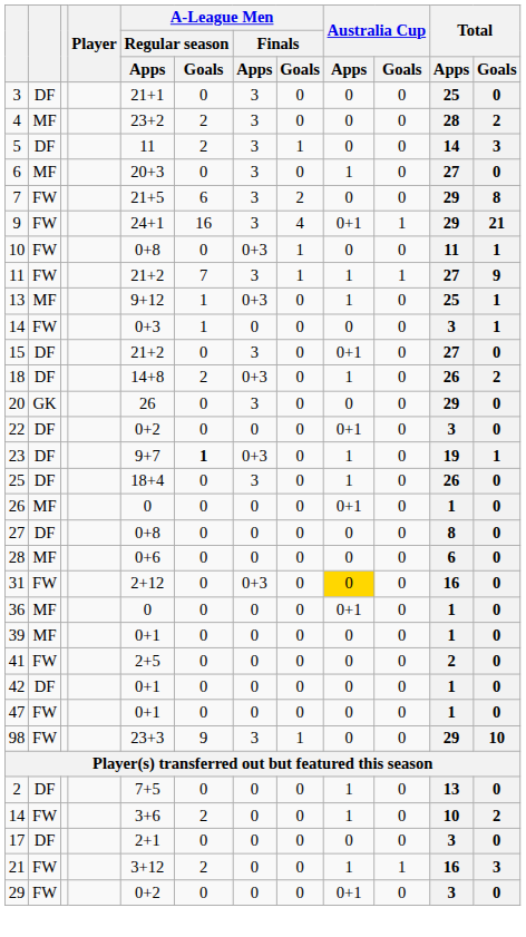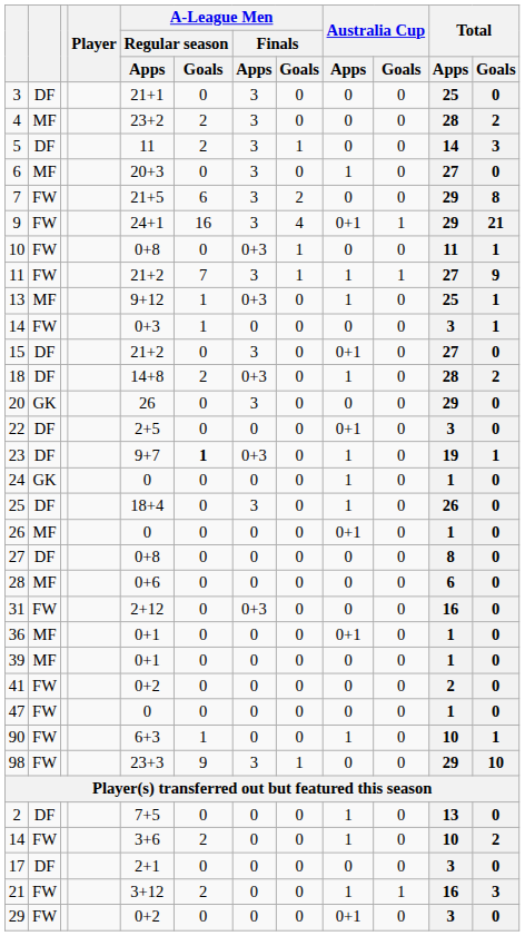 <table class="wikitable sortable" style="text-align:center;">
 <tr>
 <th rowspan="3"></th>
 <th rowspan="3"></th>
 <th rowspan="3"></th>
 <th rowspan="3">Player</th>
 <th colspan="4"><a href='#'>A-League Men</a></th>
 <th colspan="2"; rowspan="2"><a href='#'>Australia Cup</a></th>
 <th colspan="2"; rowspan="2">Total</th>
 </tr>
 <tr>
 <th colspan="2">Regular season</th>
 <th colspan="2">Finals</th>
 </tr>
 <tr>
 <th>Apps</th>
 <th>Goals</th>
 <th>Apps</th>
 <th>Goals</th>
 <th>Apps</th>
 <th>Goals</th>
 <th>Apps</th>
 <th>Goals</th>
 </tr>
 <tr>
 <td>3</td>
 <td>DF</td>
 <td></td>
 <td align="left"><br></td>
 <td>21+1</td>
 <td>0<br></td>
 <td>3</td>
 <td>0<br></td>
 <td>0</td>
 <td>0<br></td>
 <th>25</th>
 <th>0</th>
 </tr>
 <tr>
 <td>4</td>
 <td>MF</td>
 <td></td>
 <td align="left"><br></td>
 <td>23+2</td>
 <td>2<br></td>
 <td>3</td>
 <td>0<br></td>
 <td>0</td>
 <td>0<br></td>
 <th>28</th>
 <th>2</th>
 </tr>
 <tr>
 <td>5</td>
 <td>DF</td>
 <td></td>
 <td align="left"><br></td>
 <td>11</td>
 <td>2<br></td>
 <td>3</td>
 <td>1<br></td>
 <td>0</td>
 <td>0<br></td>
 <th>14</th>
 <th>3</th>
 </tr>
 <tr>
 <td>6</td>
 <td>MF</td>
 <td></td>
 <td align="left"><br></td>
 <td>20+3</td>
 <td>0<br></td>
 <td>3</td>
 <td>0<br></td>
 <td>1</td>
 <td>0<br></td>
 <th>27</th>
 <th>0</th>
 </tr>
 <tr>
 <td>7</td>
 <td>FW</td>
 <td></td>
 <td align="left"><br></td>
 <td>21+5</td>
 <td>6<br></td>
 <td>3</td>
 <td>2<br></td>
 <td>0</td>
 <td>0<br></td>
 <th>29</th>
 <th>8</th>
 </tr>
 <tr>
 <td>9</td>
 <td>FW</td>
 <td></td>
 <td align="left"><br></td>
 <td>24+1</td>
 <td>16<br></td>
 <td>3</td>
 <td>4<br></td>
 <td>0+1</td>
 <td>1<br></td>
 <th>29</th>
 <th>21</th>
 </tr>
 <tr>
 <td>10</td>
 <td>FW</td>
 <td></td>
 <td align="left"><br></td>
 <td>0+8</td>
 <td>0<br></td>
 <td>0+3</td>
 <td>1<br></td>
 <td>0</td>
 <td>0<br></td>
 <th>11</th>
 <th>1</th>
 </tr>
 <tr>
 <td>11</td>
 <td>FW</td>
 <td></td>
 <td align="left"><br></td>
 <td>21+2</td>
 <td>7<br></td>
 <td>3</td>
 <td>1<br></td>
 <td>1</td>
 <td>1<br></td>
 <th>27</th>
 <th>9</th>
 </tr>
 <tr>
 <td>13</td>
 <td>MF</td>
 <td></td>
 <td align="left"><br></td>
 <td>9+12</td>
 <td>1<br></td>
 <td>0+3</td>
 <td>0<br></td>
 <td>1</td>
 <td>0<br></td>
 <th>25</th>
 <th>1</th>
 </tr>
 <tr>
 <td>14</td>
 <td>FW</td>
 <td></td>
 <td align="left"><br></td>
 <td>0+3</td>
 <td>1<br></td>
 <td>0</td>
 <td>0<br></td>
 <td>0</td>
 <td>0<br></td>
 <th>3</th>
 <th>1</th>
 </tr>
 <tr>
 <td>15</td>
 <td>DF</td>
 <td></td>
 <td align="left"><br></td>
 <td>21+2</td>
 <td>0<br></td>
 <td>3</td>
 <td>0<br></td>
 <td>0+1</td>
 <td>0<br></td>
 <th>27</th>
 <th>0</th>
 </tr>
 <tr>
 <td>18</td>
 <td>DF</td>
 <td></td>
 <td align="left"><br></td>
 <td>14+8</td>
 <td>2<br></td>
 <td>0+3</td>
 <td>0<br></td>
 <td>1</td>
 <td>0<br></td>
-<th>26</th>
+<th>28</th>
 <th>2</th>
 </tr>
 <tr>
 <td>20</td>
 <td>GK</td>
 <td></td>
 <td align="left"><br></td>
 <td>26</td>
 <td>0<br></td>
 <td>3</td>
 <td>0<br></td>
 <td>0</td>
 <td>0<br></td>
 <th>29</th>
 <th>0</th>
 </tr>
 <tr>
 <td>22</td>
 <td>DF</td>
 <td></td>
 <td align="left"><br></td>
-<td>0+2</td>
+<td>2+5</td>
 <td>0<br></td>
 <td>0</td>
 <td>0<br></td>
 <td>0+1</td>
 <td>0<br></td>
 <th>3</th>
 <th>0</th>
 </tr>
 <tr>
 <td>23</td>
 <td>DF</td>
 <td></td>
 <td align="left"><br></td>
 <td>9+7</td>
 <td><strong>1<br></strong></td>
 <td>0+3</td>
 <td>0<br></td>
 <td>1</td>
 <td>0<br></td>
 <th>19</th>
 <th>1</th>
+</tr>
+<tr>
+<td>24</td>
+<td>GK</td>
+<td></td>
+<td align="left"><br></td>
+<td>0</td>
+<td>0<br></td>
+<td>0</td>
+<td>0<br></td>
+<td>1</td>
+<td>0<br></td>
+<th>1</th>
+<th>0</th>
 </tr>
 <tr>
 <td>25</td>
 <td>DF</td>
 <td></td>
 <td align="left"><br></td>
 <td>18+4</td>
 <td>0<br></td>
 <td>3</td>
 <td>0<br></td>
 <td>1</td>
 <td>0<br></td>
 <th>26</th>
 <th>0</th>
 </tr>
 <tr>
 <td>26</td>
 <td>MF</td>
 <td></td>
 <td align="left"><br></td>
 <td>0</td>
 <td>0<br></td>
 <td>0</td>
 <td>0<br></td>
 <td>0+1</td>
 <td>0<br></td>
 <th>1</th>
 <th>0</th>
 </tr>
 <tr>
 <td>27</td>
 <td>DF</td>
 <td></td>
 <td align="left"><br></td>
 <td>0+8</td>
 <td>0<br></td>
 <td>0</td>
 <td>0<br></td>
 <td>0</td>
 <td>0<br></td>
 <th>8</th>
 <th>0</th>
 </tr>
 <tr>
 <td>28</td>
 <td>MF</td>
 <td></td>
 <td align="left"><br></td>
 <td>0+6</td>
 <td>0<br></td>
 <td>0</td>
 <td>0<br></td>
 <td>0</td>
 <td>0<br></td>
 <th>6</th>
 <th>0</th>
 </tr>
 <tr>
 <td>31</td>
 <td>FW</td>
 <td></td>
 <td align="left"><br></td>
 <td>2+12</td>
 <td>0<br></td>
 <td>0+3</td>
 <td>0<br></td>
-<td style="background: gold;">0</td>
+<td>0</td>
 <td>0<br></td>
 <th>16</th>
 <th>0</th>
 </tr>
 <tr>
 <td>36</td>
 <td>MF</td>
 <td></td>
 <td align="left"><br></td>
-<td>0</td>
+<td>0+1</td>
 <td>0<br></td>
 <td>0</td>
 <td>0<br></td>
 <td>0+1</td>
 <td>0<br></td>
 <th>1</th>
 <th>0</th>
 </tr>
 <tr>
 <td>39</td>
 <td>MF</td>
 <td></td>
 <td align="left"><br></td>
 <td>0+1</td>
 <td>0<br></td>
 <td>0</td>
 <td>0<br></td>
 <td>0</td>
 <td>0<br></td>
 <th>1</th>
 <th>0</th>
 </tr>
 <tr>
 <td>41</td>
 <td>FW</td>
 <td></td>
 <td align="left"><br></td>
-<td>2+5</td>
+<td>0+2</td>
 <td>0<br></td>
 <td>0</td>
 <td>0<br></td>
 <td>0</td>
 <td>0<br></td>
 <th>2</th>
 <th>0</th>
 </tr>
 <tr>
-<td>42</td>
-<td>DF</td>
+<td>47</td>
+<td>FW</td>
 <td></td>
 <td align="left"><br></td>
-<td>0+1</td>
+<td>0</td>
 <td>0<br></td>
 <td>0</td>
 <td>0<br></td>
 <td>0</td>
 <td>0<br></td>
 <th>1</th>
 <th>0</th>
 </tr>
 <tr>
-<td>47</td>
+<td>90</td>
 <td>FW</td>
 <td></td>
 <td align="left"><br></td>
-<td>0+1</td>
-<td>0<br></td>
+<td>6+3</td>
+<td>1<br></td>
 <td>0</td>
 <td>0<br></td>
-<td>0</td>
+<td>1</td>
 <td>0<br></td>
+<th>10</th>
 <th>1</th>
-<th>0</th>
 </tr>
 <tr>
 <td>98</td>
 <td>FW</td>
 <td></td>
 <td align="left"><br></td>
 <td>23+3</td>
 <td>9<br></td>
 <td>3</td>
 <td>1<br></td>
 <td>0</td>
 <td>0<br></td>
 <th>29</th>
 <th>10</th>
 </tr>
 <tr>
 <th colspan="12">Player(s) transferred out but featured this season</th>
 </tr>
 <tr>
 <td>2</td>
 <td>DF</td>
 <td></td>
 <td align="left"><br></td>
 <td>7+5</td>
 <td>0<br></td>
 <td>0</td>
 <td>0<br></td>
 <td>1</td>
 <td>0<br></td>
 <th>13</th>
 <th>0</th>
 </tr>
 <tr>
 <td>14</td>
 <td>FW</td>
 <td></td>
 <td align="left"><br></td>
 <td>3+6</td>
 <td>2<br></td>
 <td>0</td>
 <td>0<br></td>
 <td>1</td>
 <td>0<br></td>
 <th>10</th>
 <th>2</th>
 </tr>
 <tr>
 <td>17</td>
 <td>DF</td>
 <td></td>
 <td align="left"><br></td>
 <td>2+1</td>
 <td>0<br></td>
 <td>0</td>
 <td>0<br></td>
 <td>0</td>
 <td>0<br></td>
 <th>3</th>
 <th>0</th>
 </tr>
 <tr>
 <td>21</td>
 <td>FW</td>
 <td></td>
 <td align="left"><br></td>
 <td>3+12</td>
 <td>2<br></td>
 <td>0</td>
 <td>0<br></td>
 <td>1</td>
 <td>1<br></td>
 <th>16</th>
 <th>3</th>
 </tr>
 <tr>
 <td>29</td>
 <td>FW</td>
 <td></td>
 <td align="left"><br></td>
 <td>0+2</td>
 <td>0<br></td>
 <td>0</td>
 <td>0<br></td>
 <td>0+1</td>
 <td>0<br></td>
 <th>3</th>
 <th>0</th>
 </tr>
 </table>
